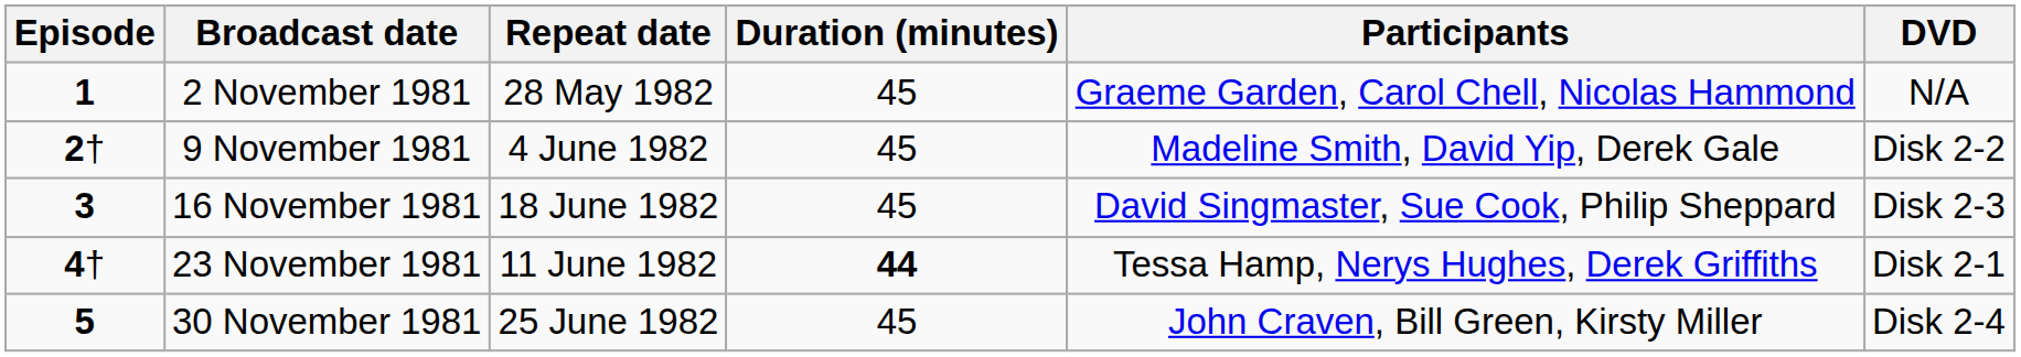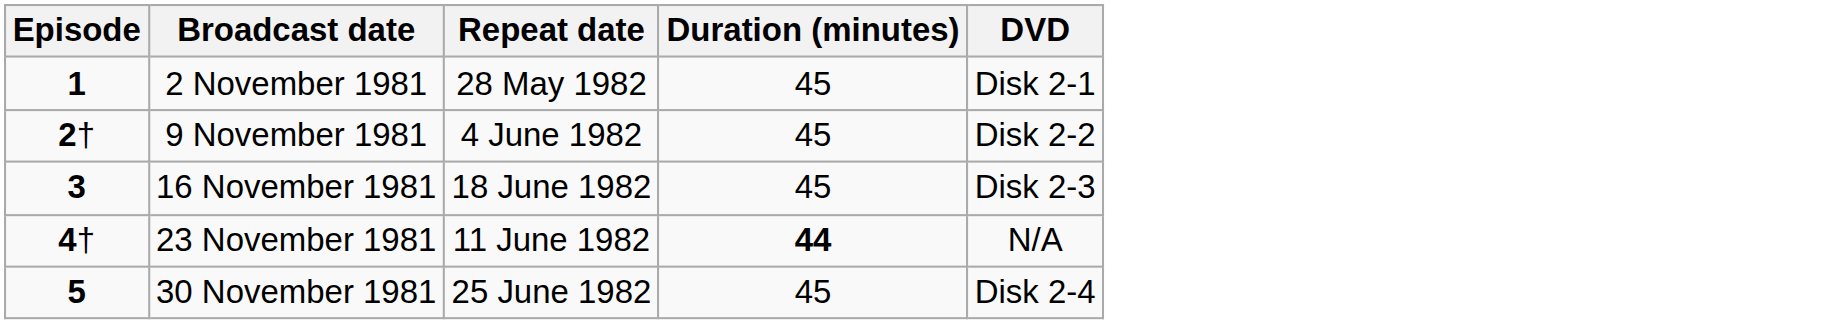 <table class="wikitable" style="text-align:center;">
 <tr>
 <th>Episode</th>
 <th>Broadcast date</th>
 <th>Repeat date</th>
 <th>Duration (minutes)</th>
-<th>Participants</th>
 <th>DVD</th>
 </tr>
 <tr>
 <td><strong>1</strong></td>
 <td>2 November 1981</td>
 <td>28 May 1982</td>
 <td>45</td>
-<td><a href='#'>Graeme Garden</a>, <a href='#'>Carol Chell</a>, <a href='#'>Nicolas Hammond</a></td>
-<td>N/A</td>
+<td>Disk 2-1</td>
 </tr>
 <tr>
 <td><strong>2</strong>†</td>
 <td>9 November 1981</td>
 <td>4 June 1982</td>
 <td>45</td>
-<td><a href='#'>Madeline Smith</a>, <a href='#'>David Yip</a>, Derek Gale</td>
 <td>Disk 2-2</td>
 </tr>
 <tr>
 <td><strong>3</strong></td>
 <td>16 November 1981</td>
 <td>18 June 1982</td>
 <td>45</td>
-<td><a href='#'>David Singmaster</a>, <a href='#'>Sue Cook</a>, Philip Sheppard</td>
 <td>Disk 2-3</td>
 </tr>
 <tr>
 <td><strong>4</strong>†</td>
 <td>23 November 1981</td>
 <td>11 June 1982</td>
 <td><strong>44</strong></td>
-<td>Tessa Hamp, <a href='#'>Nerys Hughes</a>, <a href='#'>Derek Griffiths</a></td>
-<td>Disk 2-1</td>
+<td>N/A</td>
 </tr>
 <tr>
 <td><strong>5</strong></td>
 <td>30 November 1981</td>
 <td>25 June 1982</td>
 <td>45</td>
-<td><a href='#'>John Craven</a>, Bill Green, Kirsty Miller</td>
 <td>Disk 2-4</td>
 </tr>
 </table>
